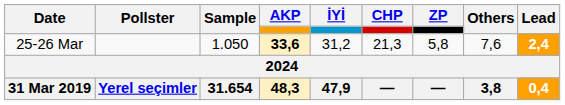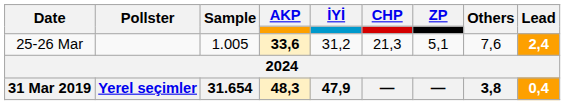 <table class="wikitable mw-collapsible" style="text-align:center; font-size:85%; line-height:14px;">
 <tr>
 <th rowspan="2">Date</th>
 <th rowspan="2">Pollster</th>
 <th rowspan="2">Sample</th>
 <th style="width:3em;"><a href='#'>AKP</a></th>
 <th style="width:3em;"><a href='#'>İYİ</a></th>
 <th style="width:3em;"><a href='#'>CHP</a></th>
 <th style="width:3em;"><a href='#'>ZP</a></th>
 <th rowspan="2">Others</th>
 <th rowspan="2">Lead</th>
 </tr>
 <tr>
 <th style="background:#fda000;"></th>
 <th style="background:#0099cc;"></th>
 <th style="background:#d40000;"></th>
 <th style="background:#000000;"></th>
 </tr>
 <tr>
 <td>25-26 Mar</td>
 <td></td>
-<td>1.050</td>
+<td>1.005</td>
 <td style="background:#FFF1C4"><strong>33,6</strong></td>
 <td>31,2</td>
 <td>21,3</td>
-<td>5,8</td>
+<td>5,1</td>
 <td>7,6</td>
 <th style="background:#fda000; color:white;">2,4</th>
 </tr>
 <tr>
 <th colspan="9">2024</th>
 </tr>
 <tr>
 <th>31 Mar 2019</th>
 <th><a href='#'>Yerel seçimler</a></th>
 <th>31.654</th>
 <th style="background:#FFF1C4">48,3</th>
 <th>47,9</th>
 <th>—</th>
 <th>—</th>
 <th>3,8</th>
 <th style="background:#fda000; color:white;">0,4</th>
 </tr>
 </table>
